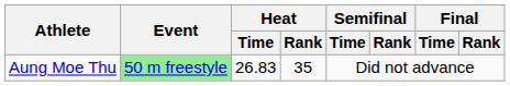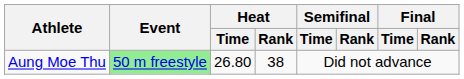 <table class=wikitable style="font-size:90%">
 <tr>
 <th rowspan="2">Athlete</th>
 <th rowspan="2">Event</th>
 <th colspan="2">Heat</th>
 <th colspan="2">Semifinal</th>
 <th colspan="2">Final</th>
 </tr>
 <tr style="font-size:95%">
 <th>Time</th>
 <th>Rank</th>
 <th>Time</th>
 <th>Rank</th>
 <th>Time</th>
 <th>Rank</th>
 </tr>
 <tr align=center>
 <td align=left><a href='#'>Aung Moe Thu</a></td>
 <td align=left style="background: lightgreen;"><a href='#'>50 m freestyle</a></td>
-<td>26.83</td>
-<td>35</td>
+<td>26.80</td>
+<td>38</td>
 <td colspan=4>Did not advance</td>
 </tr>
 </table>
